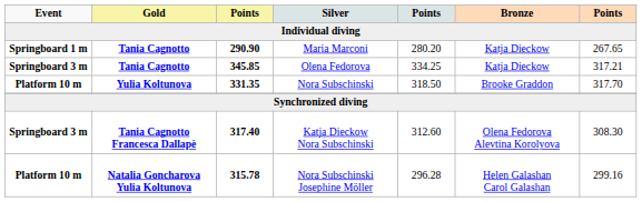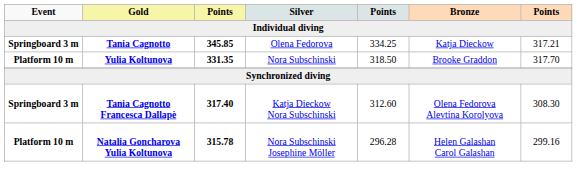 <table class="wikitable" border="1" style="text-align: center; font-size: 90%; border: gray solid 1px; border-collapse: collapse;">
 <tr>
 <td ! width=110><strong>Event</strong></td>
 <td width=160 bgcolor="F7F6A8"> <strong>Gold</strong></td>
 <td width=70 bgcolor="F7F6A8"><strong>Points</strong></td>
 <td width=160 bgcolor="DCE5E5"> <strong>Silver</strong></td>
 <td width=70 bgcolor="DCE5E5"><strong>Points</strong></td>
 <td width=160 bgcolor="FFDAB9"> <strong>Bronze</strong></td>
 <td width=70 bgcolor="FFDAB9"><strong>Points</strong></td>
 </tr>
 <tr bgcolor="#EFEFEF" align="center">
 <td colspan="7"><strong>Individual diving</strong></td>
-</tr>
-<tr align=center bgcolor="#FFFFFF">
-<td><strong>Springboard 1 m</strong></td>
-<td> <strong><a href='#'>Tania Cagnotto</a></strong></td>
-<td><strong>290.90</strong></td>
-<td> <a href='#'>Maria Marconi</a></td>
-<td>280.20</td>
-<td> <a href='#'>Katja Dieckow</a></td>
-<td>267.65</td>
 </tr>
 <tr align="center" bgcolor="#FFFFFF">
 <td><strong>Springboard 3 m</strong></td>
 <td> <strong><a href='#'>Tania Cagnotto</a></strong></td>
 <td><strong>345.85</strong></td>
 <td> <a href='#'>Olena Fedorova</a></td>
 <td>334.25</td>
 <td> <a href='#'>Katja Dieckow</a></td>
 <td>317.21</td>
 </tr>
 <tr align="center" bgcolor="#FFFFFF">
 <td><strong>Platform 10 m</strong></td>
 <td> <strong><a href='#'>Yulia Koltunova</a></strong></td>
 <td><strong>331.35</strong></td>
 <td> <a href='#'>Nora Subschinski</a></td>
 <td>318.50</td>
 <td> <a href='#'>Brooke Graddon</a></td>
 <td>317.70</td>
 </tr>
 <tr align="center" bgcolor="DFDFDF">
 </tr>
 <tr bgcolor="#EFEFEF" align="center">
 <td colspan="7"><strong>Synchronized diving</strong></td>
 </tr>
 <tr align="center" bgcolor="#FFFFFF">
 <td><strong>Springboard 3 m</strong></td>
 <td><strong></strong><br><strong><a href='#'>Tania Cagnotto</a><br><a href='#'>Francesca Dallapè</a></strong></td>
 <td><strong>317.40</strong></td>
 <td><br><a href='#'>Katja Dieckow</a><br><a href='#'>Nora Subschinski</a></td>
 <td>312.60</td>
 <td><br><a href='#'>Olena Fedorova</a><br><a href='#'>Alevtina Korolyova</a></td>
 <td>308.30</td>
 </tr>
 <tr align="center" bgcolor="#FFFFFF">
 <td><strong>Platform 10 m</strong></td>
 <td><strong></strong><br><strong><a href='#'>Natalia Goncharova</a><br><a href='#'>Yulia Koltunova</a></strong></td>
 <td><strong>315.78</strong></td>
 <td><br><a href='#'>Nora Subschinski</a><br><a href='#'>Josephine Möller</a></td>
 <td>296.28</td>
 <td><br><a href='#'>Helen Galashan</a><br><a href='#'>Carol Galashan</a></td>
 <td>299.16</td>
 </tr>
 </table>
